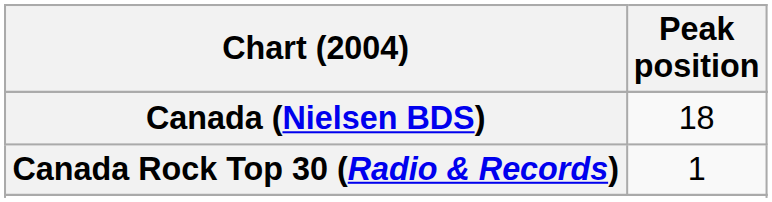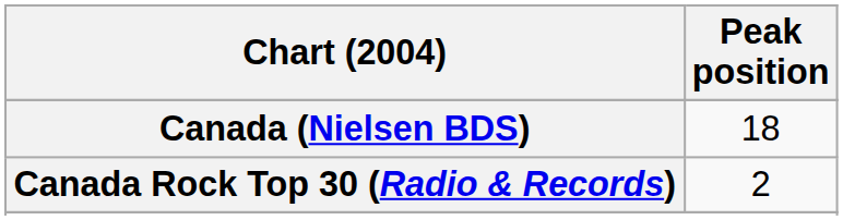 <table class="wikitable sortable plainrowheaders" style="text-align:center">
 <tr>
 <th>Chart (2004)</th>
 <th>Peak<br>position</th>
 </tr>
 <tr>
 </tr>
 <tr>
 <th scope="row">Canada (<a href='#'>Nielsen BDS</a>)</th>
 <td align="center">18</td>
 </tr>
 <tr>
 <th scope="row">Canada Rock Top 30 (<em><a href='#'>Radio & Records</a></em>)</th>
-<td align="center">1</td>
+<td align="center">2</td>
 </tr>
 <tr>
 </tr>
 <tr>
 </tr>
 <tr>
 </tr>
 <tr>
 </tr>
 <tr>
 </tr>
 <tr>
 </tr>
 <tr>
 </tr>
 <tr>
 </tr>
 <tr>
 </tr>
 <tr>
 </tr>
 <tr>
 </tr>
 <tr>
 </tr>
 <tr>
 </tr>
 </table>
